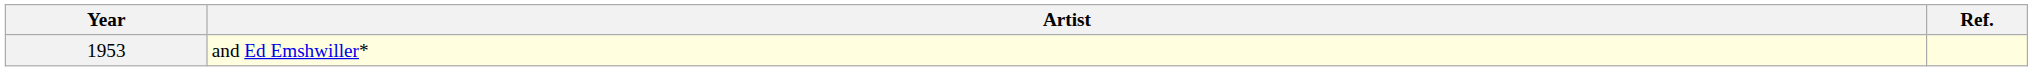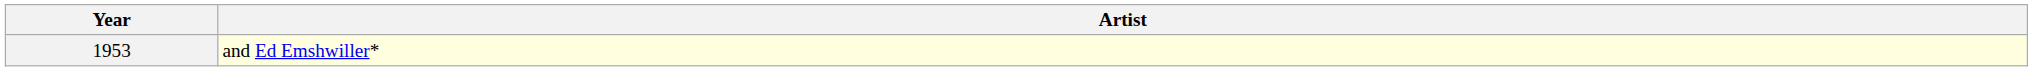 <table class="wikitable" width="85%" cellpadding="5" style="margin: 1em auto 1em auto">
 <tr>
 <th width="10%" scope="col">Year</th>
 <th width="85%" scope="col">Artist</th>
-<th width="5%" scope="col" class="unsortable">Ref.</th>
 </tr>
 <tr style="background:lightyellow;">
 <th scope="row" align="center" style="font-weight:normal;">1953</th>
 <td> and <a href='#'>Ed Emshwiller</a>*</td>
-<td align="center"></td>
 </tr>
 </table>
